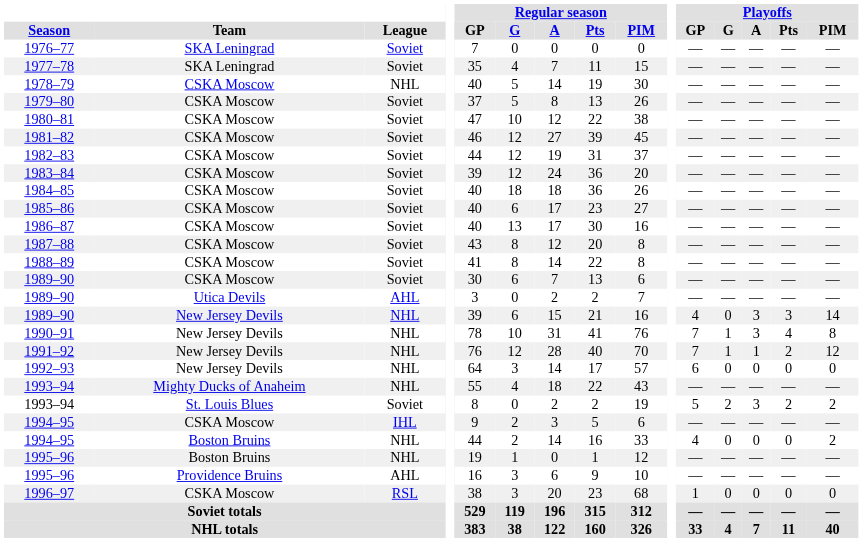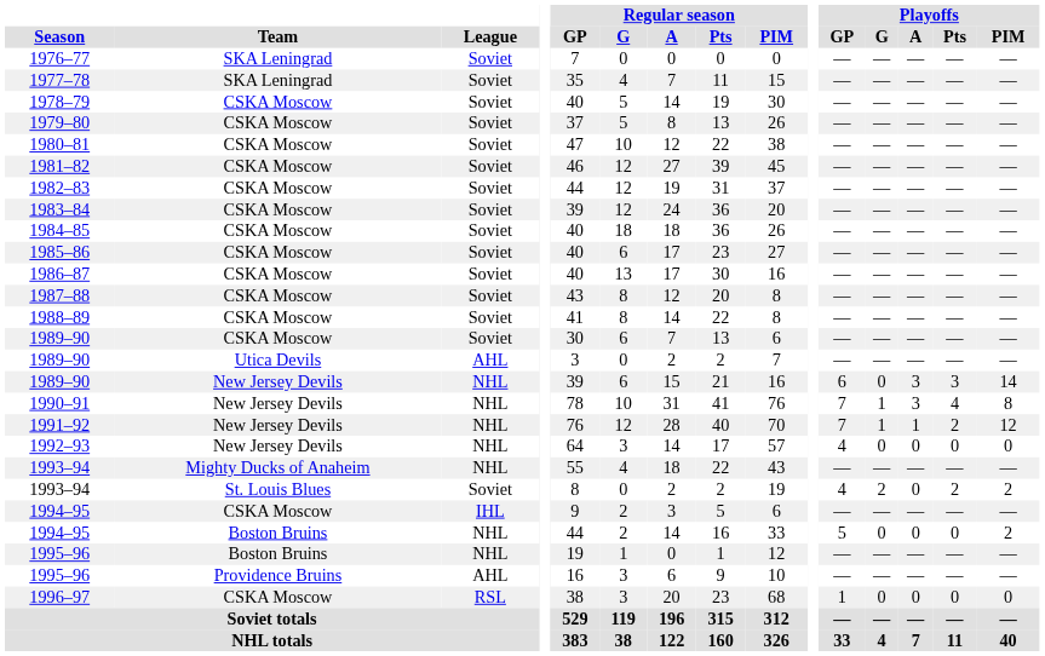 <table border="0" cellpadding="1" cellspacing="0" style="text-align:center; width:60em">
 <tr bgcolor="#e0e0e0">
 <th colspan="3" bgcolor="#ffffff"> </th>
 <th rowspan="99" bgcolor="#ffffff"> </th>
 <th colspan="5"><a href='#'>Regular season</a></th>
 <th rowspan="99" bgcolor="#ffffff"> </th>
 <th colspan="5"><a href='#'>Playoffs</a></th>
 </tr>
 <tr bgcolor="#e0e0e0">
 <th><a href='#'>Season</a></th>
 <th>Team</th>
 <th>League</th>
 <th>GP</th>
 <th><a href='#'>G</a></th>
 <th><a href='#'>A</a></th>
 <th><a href='#'>Pts</a></th>
 <th><a href='#'>PIM</a></th>
 <th>GP</th>
 <th>G</th>
 <th>A</th>
 <th>Pts</th>
 <th>PIM</th>
 </tr>
 <tr>
 <td><a href='#'>1976–77</a></td>
 <td><a href='#'>SKA Leningrad</a></td>
 <td><a href='#'>Soviet</a></td>
 <td>7</td>
 <td>0</td>
 <td>0</td>
 <td>0</td>
 <td>0</td>
 <td>—</td>
 <td>—</td>
 <td>—</td>
 <td>—</td>
 <td>—</td>
 </tr>
 <tr bgcolor="#f0f0f0">
 <td><a href='#'>1977–78</a></td>
 <td>SKA Leningrad</td>
 <td>Soviet</td>
 <td>35</td>
 <td>4</td>
 <td>7</td>
 <td>11</td>
 <td>15</td>
 <td>—</td>
 <td>—</td>
 <td>—</td>
 <td>—</td>
 <td>—</td>
 </tr>
 <tr>
 <td><a href='#'>1978–79</a></td>
 <td><a href='#'>CSKA Moscow</a></td>
-<td>NHL</td>
+<td>Soviet</td>
 <td>40</td>
 <td>5</td>
 <td>14</td>
 <td>19</td>
 <td>30</td>
 <td>—</td>
 <td>—</td>
 <td>—</td>
 <td>—</td>
 <td>—</td>
 </tr>
 <tr bgcolor="#f0f0f0">
 <td><a href='#'>1979–80</a></td>
 <td>CSKA Moscow</td>
 <td>Soviet</td>
 <td>37</td>
 <td>5</td>
 <td>8</td>
 <td>13</td>
 <td>26</td>
 <td>—</td>
 <td>—</td>
 <td>—</td>
 <td>—</td>
 <td>—</td>
 </tr>
 <tr>
 <td><a href='#'>1980–81</a></td>
 <td>CSKA Moscow</td>
 <td>Soviet</td>
 <td>47</td>
 <td>10</td>
 <td>12</td>
 <td>22</td>
 <td>38</td>
 <td>—</td>
 <td>—</td>
 <td>—</td>
 <td>—</td>
 <td>—</td>
 </tr>
 <tr bgcolor="#f0f0f0">
 <td><a href='#'>1981–82</a></td>
 <td>CSKA Moscow</td>
 <td>Soviet</td>
 <td>46</td>
 <td>12</td>
 <td>27</td>
 <td>39</td>
 <td>45</td>
 <td>—</td>
 <td>—</td>
 <td>—</td>
 <td>—</td>
 <td>—</td>
 </tr>
 <tr>
 <td><a href='#'>1982–83</a></td>
 <td>CSKA Moscow</td>
 <td>Soviet</td>
 <td>44</td>
 <td>12</td>
 <td>19</td>
 <td>31</td>
 <td>37</td>
 <td>—</td>
 <td>—</td>
 <td>—</td>
 <td>—</td>
 <td>—</td>
 </tr>
 <tr bgcolor="#f0f0f0">
 <td><a href='#'>1983–84</a></td>
 <td>CSKA Moscow</td>
 <td>Soviet</td>
 <td>39</td>
 <td>12</td>
 <td>24</td>
 <td>36</td>
 <td>20</td>
 <td>—</td>
 <td>—</td>
 <td>—</td>
 <td>—</td>
 <td>—</td>
 </tr>
 <tr>
 <td><a href='#'>1984–85</a></td>
 <td>CSKA Moscow</td>
 <td>Soviet</td>
 <td>40</td>
 <td>18</td>
 <td>18</td>
 <td>36</td>
 <td>26</td>
 <td>—</td>
 <td>—</td>
 <td>—</td>
 <td>—</td>
 <td>—</td>
 </tr>
 <tr bgcolor="#f0f0f0">
 <td><a href='#'>1985–86</a></td>
 <td>CSKA Moscow</td>
 <td>Soviet</td>
 <td>40</td>
 <td>6</td>
 <td>17</td>
 <td>23</td>
 <td>27</td>
 <td>—</td>
 <td>—</td>
 <td>—</td>
 <td>—</td>
 <td>—</td>
 </tr>
 <tr>
 <td><a href='#'>1986–87</a></td>
 <td>CSKA Moscow</td>
 <td>Soviet</td>
 <td>40</td>
 <td>13</td>
 <td>17</td>
 <td>30</td>
 <td>16</td>
 <td>—</td>
 <td>—</td>
 <td>—</td>
 <td>—</td>
 <td>—</td>
 </tr>
 <tr bgcolor="#f0f0f0">
 <td><a href='#'>1987–88</a></td>
 <td>CSKA Moscow</td>
 <td>Soviet</td>
 <td>43</td>
 <td>8</td>
 <td>12</td>
 <td>20</td>
 <td>8</td>
 <td>—</td>
 <td>—</td>
 <td>—</td>
 <td>—</td>
 <td>—</td>
 </tr>
 <tr>
 <td><a href='#'>1988–89</a></td>
 <td>CSKA Moscow</td>
 <td>Soviet</td>
 <td>41</td>
 <td>8</td>
 <td>14</td>
 <td>22</td>
 <td>8</td>
 <td>—</td>
 <td>—</td>
 <td>—</td>
 <td>—</td>
 <td>—</td>
 </tr>
 <tr bgcolor="#f0f0f0">
 <td><a href='#'>1989–90</a></td>
 <td>CSKA Moscow</td>
 <td>Soviet</td>
 <td>30</td>
 <td>6</td>
 <td>7</td>
 <td>13</td>
 <td>6</td>
 <td>—</td>
 <td>—</td>
 <td>—</td>
 <td>—</td>
 <td>—</td>
 </tr>
 <tr>
 <td><a href='#'>1989–90</a></td>
 <td><a href='#'>Utica Devils</a></td>
 <td><a href='#'>AHL</a></td>
 <td>3</td>
 <td>0</td>
 <td>2</td>
 <td>2</td>
 <td>7</td>
 <td>—</td>
 <td>—</td>
 <td>—</td>
 <td>—</td>
 <td>—</td>
 </tr>
 <tr bgcolor="#f0f0f0">
 <td><a href='#'>1989–90</a></td>
 <td><a href='#'>New Jersey Devils</a></td>
 <td><a href='#'>NHL</a></td>
 <td>39</td>
 <td>6</td>
 <td>15</td>
 <td>21</td>
 <td>16</td>
-<td>4</td>
+<td>6</td>
 <td>0</td>
 <td>3</td>
 <td>3</td>
 <td>14</td>
 </tr>
 <tr>
 <td><a href='#'>1990–91</a></td>
 <td>New Jersey Devils</td>
 <td>NHL</td>
 <td>78</td>
 <td>10</td>
 <td>31</td>
 <td>41</td>
 <td>76</td>
 <td>7</td>
 <td>1</td>
 <td>3</td>
 <td>4</td>
 <td>8</td>
 </tr>
 <tr bgcolor="#f0f0f0">
 <td><a href='#'>1991–92</a></td>
 <td>New Jersey Devils</td>
 <td>NHL</td>
 <td>76</td>
 <td>12</td>
 <td>28</td>
 <td>40</td>
 <td>70</td>
 <td>7</td>
 <td>1</td>
 <td>1</td>
 <td>2</td>
 <td>12</td>
 </tr>
 <tr>
 <td><a href='#'>1992–93</a></td>
 <td>New Jersey Devils</td>
 <td>NHL</td>
 <td>64</td>
 <td>3</td>
 <td>14</td>
 <td>17</td>
 <td>57</td>
-<td>6</td>
+<td>4</td>
 <td>0</td>
 <td>0</td>
 <td>0</td>
 <td>0</td>
 </tr>
 <tr bgcolor="#f0f0f0">
 <td><a href='#'>1993–94</a></td>
 <td><a href='#'>Mighty Ducks of Anaheim</a></td>
 <td>NHL</td>
 <td>55</td>
 <td>4</td>
 <td>18</td>
 <td>22</td>
 <td>43</td>
 <td>—</td>
 <td>—</td>
 <td>—</td>
 <td>—</td>
 <td>—</td>
 </tr>
 <tr>
 <td>1993–94</td>
 <td><a href='#'>St. Louis Blues</a></td>
 <td>Soviet</td>
 <td>8</td>
 <td>0</td>
 <td>2</td>
 <td>2</td>
 <td>19</td>
-<td>5</td>
+<td>4</td>
 <td>2</td>
-<td>3</td>
+<td>0</td>
 <td>2</td>
 <td>2</td>
 </tr>
 <tr bgcolor="#f0f0f0">
 <td><a href='#'>1994–95</a></td>
 <td>CSKA Moscow</td>
 <td><a href='#'>IHL</a></td>
 <td>9</td>
 <td>2</td>
 <td>3</td>
 <td>5</td>
 <td>6</td>
 <td>—</td>
 <td>—</td>
 <td>—</td>
 <td>—</td>
 <td>—</td>
 </tr>
 <tr>
 <td><a href='#'>1994–95</a></td>
 <td><a href='#'>Boston Bruins</a></td>
 <td>NHL</td>
 <td>44</td>
 <td>2</td>
 <td>14</td>
 <td>16</td>
 <td>33</td>
-<td>4</td>
+<td>5</td>
 <td>0</td>
 <td>0</td>
 <td>0</td>
 <td>2</td>
 </tr>
 <tr bgcolor="#f0f0f0">
 <td><a href='#'>1995–96</a></td>
 <td>Boston Bruins</td>
 <td>NHL</td>
 <td>19</td>
 <td>1</td>
 <td>0</td>
 <td>1</td>
 <td>12</td>
 <td>—</td>
 <td>—</td>
 <td>—</td>
 <td>—</td>
 <td>—</td>
 </tr>
 <tr>
 <td><a href='#'>1995–96</a></td>
 <td><a href='#'>Providence Bruins</a></td>
 <td>AHL</td>
 <td>16</td>
 <td>3</td>
 <td>6</td>
 <td>9</td>
 <td>10</td>
 <td>—</td>
 <td>—</td>
 <td>—</td>
 <td>—</td>
 <td>—</td>
 </tr>
 <tr bgcolor="#f0f0f0">
 <td><a href='#'>1996–97</a></td>
 <td>CSKA Moscow</td>
 <td><a href='#'>RSL</a></td>
 <td>38</td>
 <td>3</td>
 <td>20</td>
 <td>23</td>
 <td>68</td>
 <td>1</td>
 <td>0</td>
 <td>0</td>
 <td>0</td>
 <td>0</td>
 </tr>
 <tr bgcolor="#e0e0e0">
 <th colspan="3">Soviet totals</th>
 <th>529</th>
 <th>119</th>
 <th>196</th>
 <th>315</th>
 <th>312</th>
 <th>—</th>
 <th>—</th>
 <th>—</th>
 <th>—</th>
 <th>—</th>
 </tr>
 <tr bgcolor="#e0e0e0">
 <th colspan="3">NHL totals</th>
 <th>383</th>
 <th>38</th>
 <th>122</th>
 <th>160</th>
 <th>326</th>
 <th>33</th>
 <th>4</th>
 <th>7</th>
 <th>11</th>
 <th>40</th>
 </tr>
 </table>
